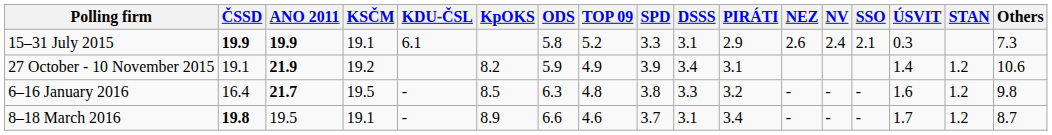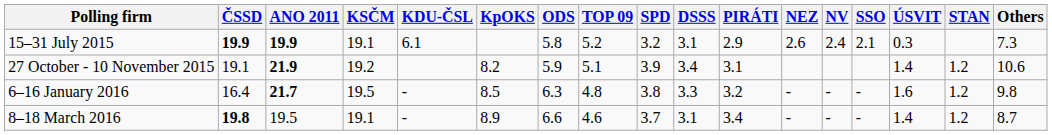 <table class="wikitable">
 <tr>
 <th>Polling firm</th>
 <th><a href='#'>ČSSD</a></th>
 <th><a href='#'>ANO 2011</a></th>
 <th><a href='#'>KSČM</a></th>
 <th><a href='#'>KDU-ČSL</a></th>
 <th><a href='#'>KpOKS</a></th>
 <th><a href='#'>ODS</a></th>
 <th><a href='#'>TOP 09</a></th>
 <th><a href='#'>SPD</a></th>
 <th><a href='#'>DSSS</a></th>
 <th><a href='#'>PIRÁTI</a></th>
 <th><a href='#'>NEZ</a></th>
 <th><a href='#'>NV</a></th>
 <th><a href='#'>SSO</a></th>
 <th><a href='#'>ÚSVIT</a></th>
 <th><a href='#'>STAN</a></th>
 <th>Others</th>
 </tr>
 <tr>
 <td> 15–31 July 2015</td>
 <td><strong>19.9</strong></td>
 <td><strong>19.9</strong></td>
 <td>19.1</td>
 <td>6.1</td>
 <td></td>
 <td>5.8</td>
 <td>5.2</td>
-<td>3.3</td>
+<td>3.2</td>
 <td>3.1</td>
 <td>2.9</td>
 <td>2.6</td>
 <td>2.4</td>
 <td>2.1</td>
 <td>0.3</td>
 <td></td>
 <td>7.3</td>
 </tr>
 <tr>
 <td> 27  October - 10 November 2015</td>
 <td>19.1</td>
 <td><strong>21.9</strong></td>
 <td>19.2</td>
 <td></td>
 <td>8.2</td>
 <td>5.9</td>
-<td>4.9</td>
+<td>5.1</td>
 <td>3.9</td>
 <td>3.4</td>
 <td>3.1</td>
 <td></td>
 <td></td>
 <td></td>
 <td>1.4</td>
 <td>1.2</td>
 <td>10.6</td>
 </tr>
 <tr>
 <td> 6–16 January 2016</td>
 <td>16.4</td>
 <td><strong>21.7</strong></td>
 <td>19.5</td>
 <td>-</td>
 <td>8.5</td>
 <td>6.3</td>
 <td>4.8</td>
 <td>3.8</td>
 <td>3.3</td>
 <td>3.2</td>
 <td>-</td>
 <td>-</td>
 <td>-</td>
 <td>1.6</td>
 <td>1.2</td>
 <td>9.8</td>
 </tr>
 <tr>
 <td> 8–18 March 2016</td>
 <td><strong>19.8</strong></td>
 <td>19.5</td>
 <td>19.1</td>
 <td>-</td>
 <td>8.9</td>
 <td>6.6</td>
 <td>4.6</td>
 <td>3.7</td>
 <td>3.1</td>
 <td>3.4</td>
 <td>-</td>
 <td>-</td>
 <td>-</td>
-<td>1.7</td>
+<td>1.4</td>
 <td>1.2</td>
 <td>8.7</td>
 </tr>
 </table>
